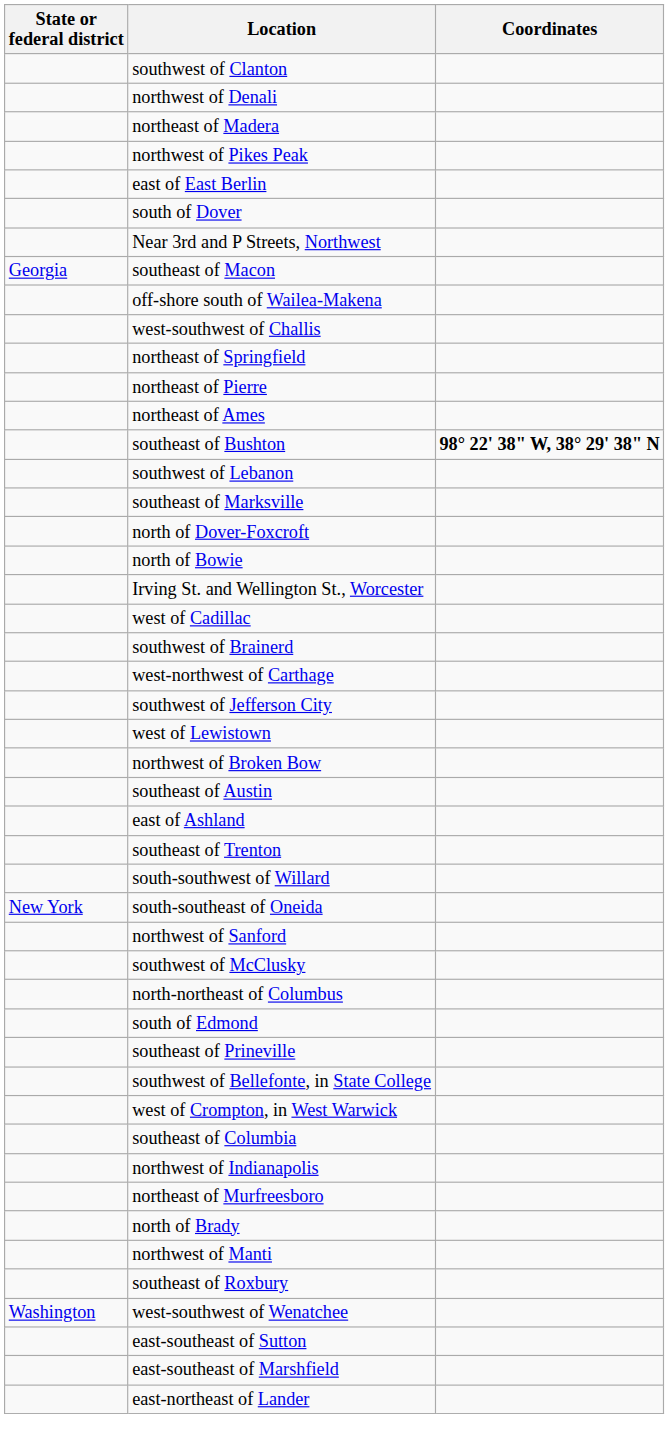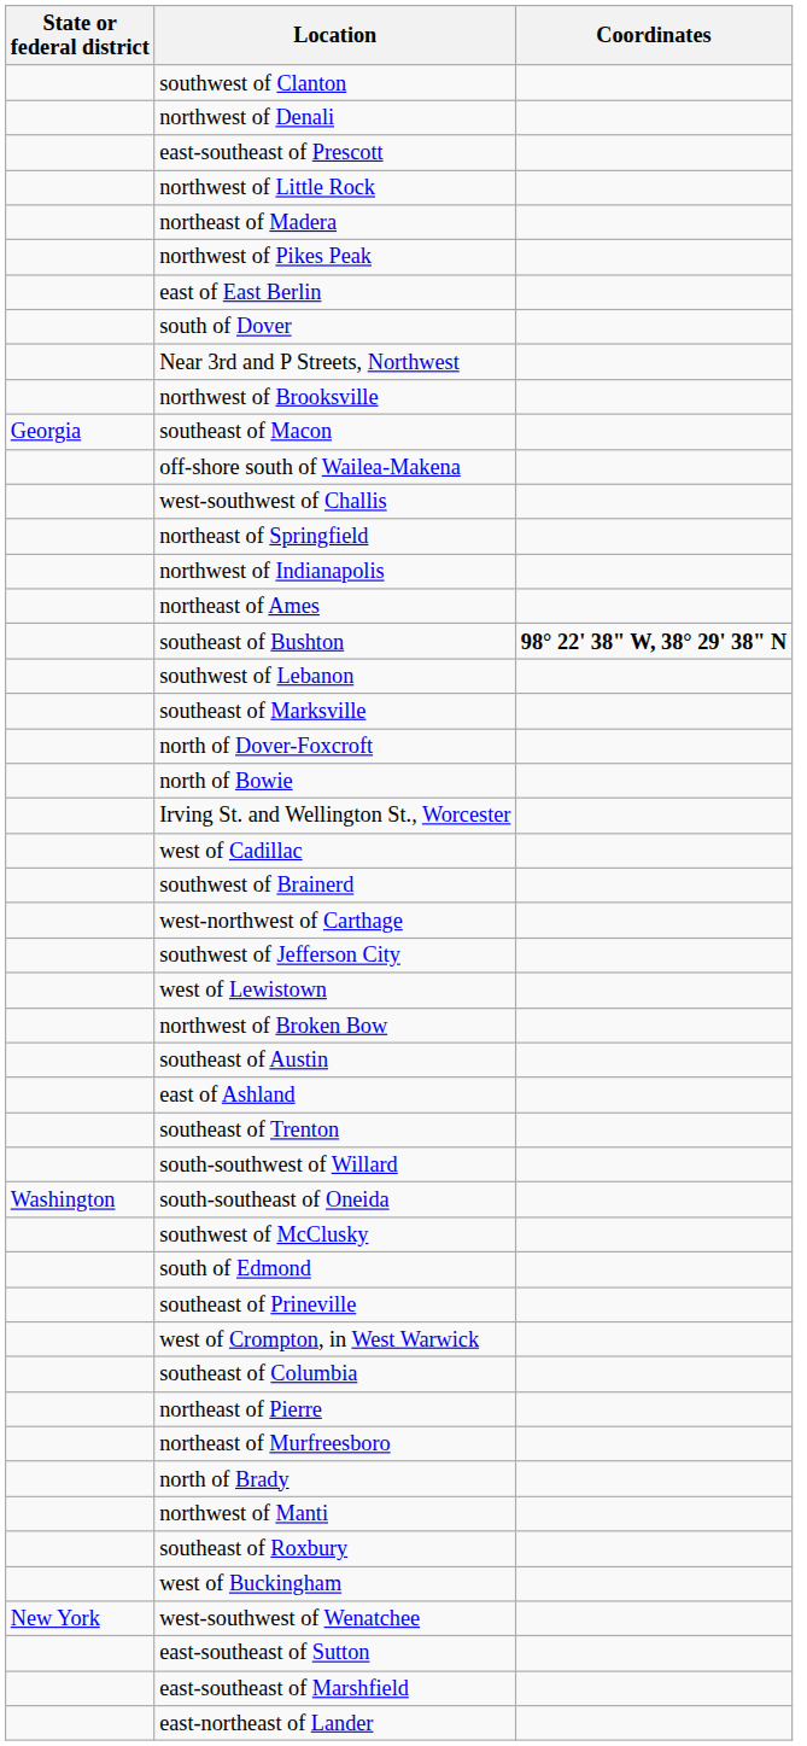 <table class="wikitable sortable">
 <tr>
 <th>State or<br>federal district</th>
 <th>Location</th>
 <th>Coordinates</th>
 </tr>
 <tr>
 <td></td>
 <td> southwest of <a href='#'>Clanton</a></td>
 <td></td>
 </tr>
 <tr>
 <td></td>
 <td> northwest of <a href='#'>Denali</a></td>
+<td></td>
+</tr>
+<tr>
+<td></td>
+<td> east-southeast of <a href='#'>Prescott</a></td>
+<td></td>
+</tr>
+<tr>
+<td></td>
+<td> northwest of <a href='#'>Little Rock</a></td>
 <td></td>
 </tr>
 <tr>
 <td></td>
 <td> northeast of <a href='#'>Madera</a></td>
 <td></td>
 </tr>
 <tr>
 <td></td>
 <td> northwest of <a href='#'>Pikes Peak</a></td>
 <td></td>
 </tr>
 <tr>
 <td></td>
 <td> east of <a href='#'>East Berlin</a></td>
 <td></td>
 </tr>
 <tr>
 <td></td>
 <td> south of <a href='#'>Dover</a></td>
 <td></td>
 </tr>
 <tr>
 <td></td>
 <td>Near 3rd and P Streets, <a href='#'>Northwest</a></td>
 <td></td>
 </tr>
 <tr>
+<td></td>
+<td> northwest of <a href='#'>Brooksville</a></td>
+<td></td>
+</tr>
+<tr>
 <td> <a href='#'>Georgia</a></td>
 <td> southeast of <a href='#'>Macon</a></td>
 <td></td>
 </tr>
 <tr>
 <td></td>
 <td> off-shore south of <a href='#'>Wailea-Makena</a></td>
 <td></td>
 </tr>
 <tr>
 <td></td>
 <td> west-southwest of <a href='#'>Challis</a></td>
 <td></td>
 </tr>
 <tr>
 <td></td>
 <td> northeast of <a href='#'>Springfield</a></td>
 <td></td>
 </tr>
 <tr>
 <td></td>
-<td> northeast of <a href='#'>Pierre</a></td>
+<td> northwest of <a href='#'>Indianapolis</a></td>
 <td></td>
 </tr>
 <tr>
 <td></td>
 <td> northeast of <a href='#'>Ames</a></td>
 <td></td>
 </tr>
 <tr>
 <td></td>
 <td> southeast of <a href='#'>Bushton</a></td>
 <td><strong>98° 22' 38" W, 38° 29' 38" N</strong></td>
 </tr>
 <tr>
 <td></td>
 <td> southwest of <a href='#'>Lebanon</a></td>
 <td></td>
 </tr>
 <tr>
 <td></td>
 <td> southeast of <a href='#'>Marksville</a></td>
 <td></td>
 </tr>
 <tr>
 <td></td>
 <td> north of <a href='#'>Dover-Foxcroft</a></td>
 <td></td>
 </tr>
 <tr>
 <td></td>
 <td> north of <a href='#'>Bowie</a></td>
 <td></td>
 </tr>
 <tr>
 <td></td>
 <td>Irving St. and Wellington St., <a href='#'>Worcester</a></td>
 <td></td>
 </tr>
 <tr>
 <td></td>
 <td> west of <a href='#'>Cadillac</a></td>
 <td></td>
 </tr>
 <tr>
 <td></td>
 <td> southwest of <a href='#'>Brainerd</a></td>
 <td></td>
 </tr>
 <tr>
 <td></td>
 <td> west-northwest of <a href='#'>Carthage</a></td>
 <td></td>
 </tr>
 <tr>
 <td></td>
 <td> southwest of <a href='#'>Jefferson City</a></td>
 <td></td>
 </tr>
 <tr>
 <td></td>
 <td> west of <a href='#'>Lewistown</a></td>
 <td></td>
 </tr>
 <tr>
 <td></td>
 <td> northwest of <a href='#'>Broken Bow</a></td>
 <td></td>
 </tr>
 <tr>
 <td></td>
 <td> southeast of <a href='#'>Austin</a></td>
 <td></td>
 </tr>
 <tr>
 <td></td>
 <td> east of <a href='#'>Ashland</a></td>
 <td></td>
 </tr>
 <tr>
 <td></td>
 <td> southeast of <a href='#'>Trenton</a></td>
 <td></td>
 </tr>
 <tr>
 <td></td>
 <td> south-southwest of <a href='#'>Willard</a></td>
 <td></td>
 </tr>
 <tr>
-<td> <a href='#'>New York</a></td>
+<td> <a href='#'>Washington</a></td>
 <td> south-southeast of <a href='#'>Oneida</a></td>
 <td></td>
 </tr>
 <tr>
 <td></td>
-<td> northwest of <a href='#'>Sanford</a></td>
-<td></td>
-</tr>
-<tr>
-<td></td>
 <td> southwest of <a href='#'>McClusky</a></td>
-<td></td>
-</tr>
-<tr>
-<td></td>
-<td> north-northeast of <a href='#'>Columbus</a></td>
 <td></td>
 </tr>
 <tr>
 <td></td>
 <td> south of <a href='#'>Edmond</a></td>
 <td></td>
 </tr>
 <tr>
 <td></td>
 <td> southeast of <a href='#'>Prineville</a></td>
 <td></td>
 </tr>
 <tr>
 <td></td>
-<td> southwest of <a href='#'>Bellefonte</a>, in <a href='#'>State College</a></td>
-<td></td>
-</tr>
-<tr>
-<td></td>
 <td> west of <a href='#'>Crompton</a>, in <a href='#'>West Warwick</a></td>
 <td></td>
 </tr>
 <tr>
 <td></td>
 <td> southeast of <a href='#'>Columbia</a></td>
 <td></td>
 </tr>
 <tr>
 <td></td>
-<td> northwest of <a href='#'>Indianapolis</a></td>
+<td> northeast of <a href='#'>Pierre</a></td>
 <td></td>
 </tr>
 <tr>
 <td></td>
 <td> northeast of <a href='#'>Murfreesboro</a></td>
 <td></td>
 </tr>
 <tr>
 <td></td>
 <td> north of <a href='#'>Brady</a></td>
 <td></td>
 </tr>
 <tr>
 <td></td>
 <td> northwest of <a href='#'>Manti</a></td>
 <td></td>
 </tr>
 <tr>
 <td></td>
 <td> southeast of <a href='#'>Roxbury</a></td>
 <td></td>
 </tr>
 <tr>
-<td> <a href='#'>Washington</a></td>
+<td></td>
+<td> west of <a href='#'>Buckingham</a></td>
+<td></td>
+</tr>
+<tr>
+<td> <a href='#'>New York</a></td>
 <td> west-southwest of <a href='#'>Wenatchee</a></td>
 <td></td>
 </tr>
 <tr>
 <td></td>
 <td> east-southeast of <a href='#'>Sutton</a></td>
 <td></td>
 </tr>
 <tr>
 <td></td>
 <td> east-southeast of <a href='#'>Marshfield</a></td>
 <td></td>
 </tr>
 <tr>
 <td></td>
 <td> east-northeast of <a href='#'>Lander</a></td>
 <td></td>
 </tr>
 </table>
